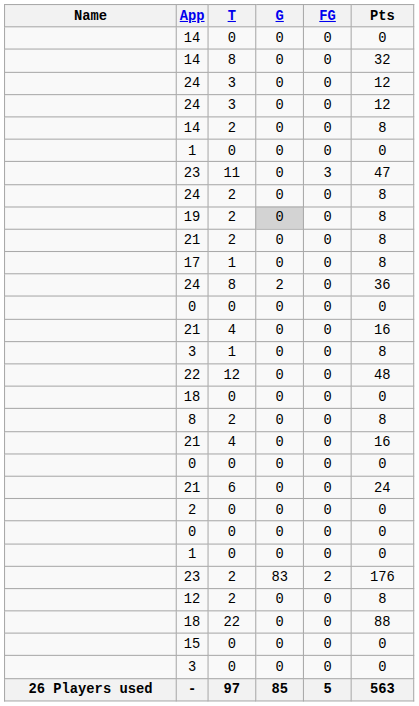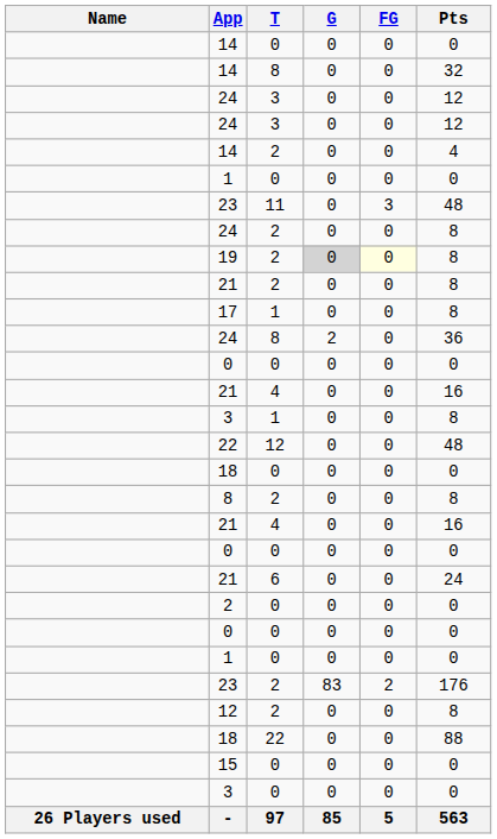 <table class="wikitable sortable" style="text-align: center">
 <tr>
 <th style="width:12em">Name</th>
 <th><a href='#'>App</a></th>
 <th style="width:3em"><a href='#'>T</a></th>
 <th style="width:3em"><a href='#'>G</a></th>
 <th style="width:3em"><a href='#'>FG</a></th>
 <th style="width:4em">Pts</th>
 </tr>
 <tr>
 <td style="text-align:left;"></td>
 <td>14</td>
 <td>0</td>
 <td>0</td>
 <td>0</td>
 <td>0</td>
 </tr>
 <tr>
 <td style="text-align:left;"></td>
 <td>14</td>
 <td>8</td>
 <td>0</td>
 <td>0</td>
 <td>32</td>
 </tr>
 <tr>
 <td style="text-align:left;"></td>
 <td>24</td>
 <td>3</td>
 <td>0</td>
 <td>0</td>
 <td>12</td>
 </tr>
 <tr>
 <td style="text-align:left;"></td>
 <td>24</td>
 <td>3</td>
 <td>0</td>
 <td>0</td>
 <td>12</td>
 </tr>
 <tr>
 <td style="text-align:left;"></td>
 <td>14</td>
 <td>2</td>
 <td>0</td>
 <td>0</td>
-<td>8</td>
+<td>4</td>
 </tr>
 <tr>
 <td style="text-align:left;"></td>
 <td>1</td>
 <td>0</td>
 <td>0</td>
 <td>0</td>
 <td>0</td>
 </tr>
 <tr>
 <td style="text-align:left;"></td>
 <td>23</td>
 <td>11</td>
 <td>0</td>
 <td>3</td>
-<td>47</td>
+<td>48</td>
 </tr>
 <tr>
 <td style="text-align:left;"></td>
 <td>24</td>
 <td>2</td>
 <td>0</td>
 <td>0</td>
 <td>8</td>
 </tr>
 <tr>
 <td style="text-align:left;"></td>
 <td>19</td>
 <td>2</td>
 <td style="background: lightgrey;">0</td>
-<td>0</td>
+<td style="background: lightyellow;">0</td>
 <td>8</td>
 </tr>
 <tr>
 <td style="text-align:left;"></td>
 <td>21</td>
 <td>2</td>
 <td>0</td>
 <td>0</td>
 <td>8</td>
 </tr>
 <tr>
 <td style="text-align:left;"></td>
 <td>17</td>
 <td>1</td>
 <td>0</td>
 <td>0</td>
 <td>8</td>
 </tr>
 <tr>
 <td style="text-align:left;"></td>
 <td>24</td>
 <td>8</td>
 <td>2</td>
 <td>0</td>
 <td>36</td>
 </tr>
 <tr>
 <td style="text-align:left;"></td>
 <td>0</td>
 <td>0</td>
 <td>0</td>
 <td>0</td>
 <td>0</td>
 </tr>
 <tr>
 <td style="text-align:left;"></td>
 <td>21</td>
 <td>4</td>
 <td>0</td>
 <td>0</td>
 <td>16</td>
 </tr>
 <tr>
 <td style="text-align:left;"></td>
 <td>3</td>
 <td>1</td>
 <td>0</td>
 <td>0</td>
 <td>8</td>
 </tr>
 <tr>
 <td style="text-align:left;"></td>
 <td>22</td>
 <td>12</td>
 <td>0</td>
 <td>0</td>
 <td>48</td>
 </tr>
 <tr>
 <td style="text-align:left;"></td>
 <td>18</td>
 <td>0</td>
 <td>0</td>
 <td>0</td>
 <td>0</td>
 </tr>
 <tr>
 <td style="text-align:left;"></td>
 <td>8</td>
 <td>2</td>
 <td>0</td>
 <td>0</td>
 <td>8</td>
 </tr>
 <tr>
 <td style="text-align:left;"></td>
 <td>21</td>
 <td>4</td>
 <td>0</td>
 <td>0</td>
 <td>16</td>
 </tr>
 <tr>
 <td style="text-align:left;"></td>
 <td>0</td>
 <td>0</td>
 <td>0</td>
 <td>0</td>
 <td>0</td>
 </tr>
 <tr>
 <td style="text-align:left;"></td>
 <td>21</td>
 <td>6</td>
 <td>0</td>
 <td>0</td>
 <td>24</td>
 </tr>
 <tr>
 <td style="text-align:left;"></td>
 <td>2</td>
 <td>0</td>
 <td>0</td>
 <td>0</td>
 <td>0</td>
 </tr>
 <tr>
 <td style="text-align:left;"></td>
 <td>0</td>
 <td>0</td>
 <td>0</td>
 <td>0</td>
 <td>0</td>
 </tr>
 <tr>
 <td style="text-align:left;"></td>
 <td>1</td>
 <td>0</td>
 <td>0</td>
 <td>0</td>
 <td>0</td>
 </tr>
 <tr>
 <td style="text-align:left;"></td>
 <td>23</td>
 <td>2</td>
 <td>83</td>
 <td>2</td>
 <td>176</td>
 </tr>
 <tr>
 <td style="text-align:left;"></td>
 <td>12</td>
 <td>2</td>
 <td>0</td>
 <td>0</td>
 <td>8</td>
 </tr>
 <tr>
 <td style="text-align:left;"></td>
 <td>18</td>
 <td>22</td>
 <td>0</td>
 <td>0</td>
 <td>88</td>
 </tr>
 <tr>
 <td style="text-align:left;"></td>
 <td>15</td>
 <td>0</td>
 <td>0</td>
 <td>0</td>
 <td>0</td>
 </tr>
 <tr>
 <td style="text-align:left;"></td>
 <td>3</td>
 <td>0</td>
 <td>0</td>
 <td>0</td>
 <td>0</td>
 </tr>
 <tr class="sortbottom">
 <th>26 Players used</th>
 <th>-</th>
 <th>97</th>
 <th>85</th>
 <th>5</th>
 <th>563</th>
 </tr>
 </table>
